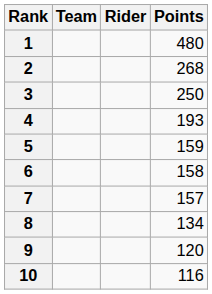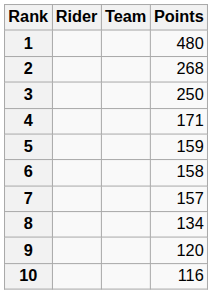 <table class="wikitable">
 <tr>
 <th scope="col">Rank</th>
+<th scope="col">Rider</th>
 <th scope="col">Team</th>
-<th scope="col">Rider</th>
 <th scope="col">Points</th>
 </tr>
 <tr>
 <th scope="row">1</th>
+<td>  </td>
 <td></td>
-<td>  </td>
 <td style="text-align:right;">480</td>
 </tr>
 <tr>
 <th scope="row">2</th>
 <td></td>
 <td></td>
 <td style="text-align:right;">268</td>
 </tr>
 <tr>
 <th scope="row">3</th>
+<td> </td>
 <td></td>
-<td> </td>
 <td style="text-align:right;">250</td>
 </tr>
 <tr>
 <th scope="row">4</th>
 <td></td>
 <td></td>
-<td style="text-align:right;">193</td>
+<td style="text-align:right;">171</td>
 </tr>
 <tr>
 <th scope="row">5</th>
 <td></td>
 <td></td>
 <td style="text-align:right;">159</td>
 </tr>
 <tr>
 <th scope="row">6</th>
 <td></td>
 <td></td>
 <td style="text-align:right;">158</td>
 </tr>
 <tr>
 <th scope="row">7</th>
+<td>  </td>
 <td></td>
-<td>  </td>
 <td style="text-align:right;">157</td>
 </tr>
 <tr>
 <th scope="row">8</th>
 <td></td>
 <td></td>
 <td style="text-align:right;">134</td>
 </tr>
 <tr>
 <th scope="row">9</th>
 <td></td>
 <td></td>
 <td style="text-align:right;">120</td>
 </tr>
 <tr>
 <th scope="row">10</th>
 <td></td>
 <td></td>
 <td style="text-align:right;">116</td>
 </tr>
 </table>
